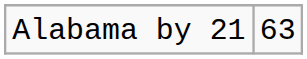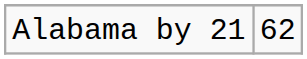 <table class="wikitable">
 <tr align="center">
 </tr>
 <tr align="center">
 <td>Alabama by 21</td>
-<td>63</td>
+<td>62</td>
 </tr>
 </table>
